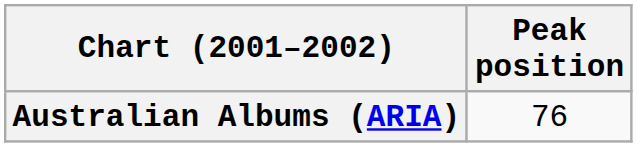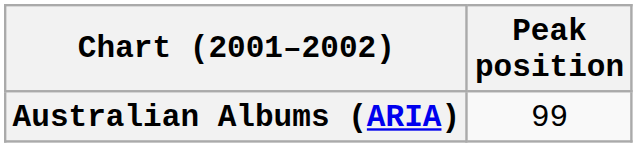 <table class="wikitable plainrowheaders" style="text-align:center">
 <tr>
 <th>Chart (2001–2002)</th>
 <th>Peak<br> position</th>
 </tr>
 <tr>
 <th scope="row">Australian Albums (<a href='#'>ARIA</a>)</th>
-<td>76</td>
+<td>99</td>
 </tr>
 </table>
